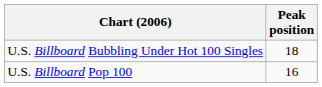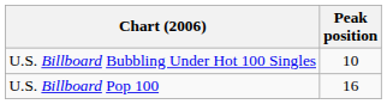 <table class="wikitable">
 <tr>
 <th align="center">Chart (2006)</th>
 <th align="center">Peak<br>position</th>
 </tr>
 <tr>
 <td>U.S. <em><a href='#'>Billboard</a></em> <a href='#'>Bubbling Under Hot 100 Singles</a></td>
-<td align="center">18</td>
+<td align="center">10</td>
 </tr>
 <tr>
 <td>U.S. <em><a href='#'>Billboard</a></em> <a href='#'>Pop 100</a></td>
 <td align="center">16</td>
 </tr>
 </table>
